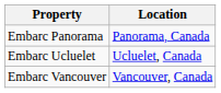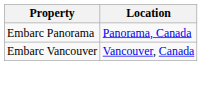 <table class="wikitable">
 <tr>
 <th>Property</th>
 <th>Location</th>
 </tr>
 <tr>
 <td>Embarc Panorama</td>
 <td><a href='#'>Panorama, Canada</a></td>
 </tr>
 <tr>
-<td>Embarc Ucluelet</td>
-<td><a href='#'>Ucluelet</a>, <a href='#'>Canada</a></td>
-</tr>
-<tr>
 <td>Embarc Vancouver</td>
 <td><a href='#'>Vancouver</a>, <a href='#'>Canada</a></td>
 </tr>
 </table>
